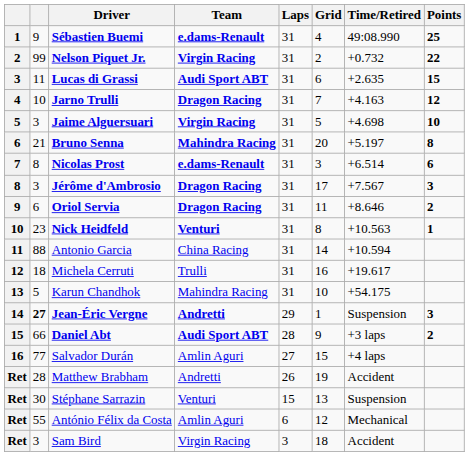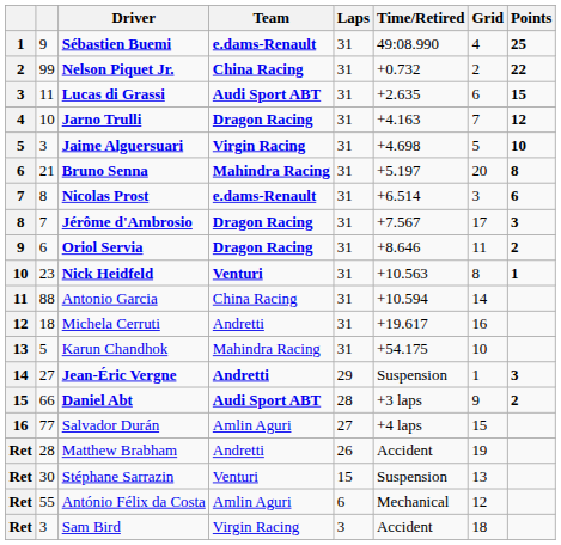 <table class="wikitable" style="font-size: 95%">
 <tr>
 <th></th>
 <th></th>
 <th>Driver</th>
 <th>Team</th>
 <th>Laps</th>
+<th>Time/Retired</th>
 <th>Grid</th>
-<th>Time/Retired</th>
 <th>Points</th>
 </tr>
 <tr>
 <th>1</th>
 <td>9</td>
 <td> <strong><a href='#'>Sébastien Buemi</a></strong></td>
 <td><strong><a href='#'>e.dams-Renault</a></strong></td>
 <td>31</td>
+<td>49:08.990</td>
 <td>4</td>
-<td>49:08.990</td>
 <td><strong>25</strong></td>
 </tr>
 <tr>
 <th>2</th>
 <td>99</td>
 <td> <strong><a href='#'>Nelson Piquet Jr.</a></strong></td>
-<td><strong><a href='#'>Virgin Racing</a></strong></td>
+<td><strong><a href='#'>China Racing</a></strong></td>
 <td>31</td>
+<td>+0.732</td>
 <td>2</td>
-<td>+0.732</td>
 <td><strong>22</strong></td>
 </tr>
 <tr>
 <th>3</th>
 <td>11</td>
 <td> <strong><a href='#'>Lucas di Grassi</a></strong></td>
 <td><strong><a href='#'>Audi Sport ABT</a></strong></td>
 <td>31</td>
+<td>+2.635</td>
 <td>6</td>
-<td>+2.635</td>
 <td><strong>15</strong></td>
 </tr>
 <tr>
 <th>4</th>
 <td>10</td>
 <td> <strong><a href='#'>Jarno Trulli</a></strong></td>
 <td><strong><a href='#'>Dragon Racing</a></strong></td>
 <td>31</td>
+<td>+4.163</td>
 <td>7</td>
-<td>+4.163</td>
 <td><strong>12</strong></td>
 </tr>
 <tr>
 <th>5</th>
 <td>3</td>
 <td> <strong><a href='#'>Jaime Alguersuari</a></strong></td>
 <td><strong><a href='#'>Virgin Racing</a></strong></td>
 <td>31</td>
+<td>+4.698</td>
 <td>5</td>
-<td>+4.698</td>
 <td><strong>10</strong></td>
 </tr>
 <tr>
 <th>6</th>
 <td>21</td>
 <td> <strong><a href='#'>Bruno Senna</a></strong></td>
 <td><strong><a href='#'>Mahindra Racing</a></strong></td>
 <td>31</td>
+<td>+5.197</td>
 <td>20</td>
-<td>+5.197</td>
 <td><strong>8</strong></td>
 </tr>
 <tr>
 <th>7</th>
 <td>8</td>
 <td> <strong><a href='#'>Nicolas Prost</a></strong></td>
 <td><strong><a href='#'>e.dams-Renault</a></strong></td>
 <td>31</td>
+<td>+6.514</td>
 <td>3</td>
-<td>+6.514</td>
 <td><strong>6</strong></td>
 </tr>
 <tr>
 <th>8</th>
-<td>3</td>
+<td>7</td>
 <td> <strong><a href='#'>Jérôme d'Ambrosio</a></strong></td>
 <td><strong><a href='#'>Dragon Racing</a></strong></td>
 <td>31</td>
+<td>+7.567</td>
 <td>17</td>
-<td>+7.567</td>
 <td><strong>3</strong></td>
 </tr>
 <tr>
 <th>9</th>
 <td>6</td>
 <td> <strong><a href='#'>Oriol Servia</a></strong></td>
 <td><strong><a href='#'>Dragon Racing</a></strong></td>
 <td>31</td>
+<td>+8.646</td>
 <td>11</td>
-<td>+8.646</td>
 <td><strong>2</strong></td>
 </tr>
 <tr>
 <th>10</th>
 <td>23</td>
 <td> <strong><a href='#'>Nick Heidfeld</a></strong></td>
 <td><strong><a href='#'>Venturi</a></strong></td>
 <td>31</td>
+<td>+10.563</td>
 <td>8</td>
-<td>+10.563</td>
 <td><strong>1</strong></td>
 </tr>
 <tr>
 <th>11</th>
 <td>88</td>
 <td> <a href='#'>Antonio Garcia</a></td>
 <td><a href='#'>China Racing</a></td>
 <td>31</td>
+<td>+10.594</td>
 <td>14</td>
-<td>+10.594</td>
 <td></td>
 </tr>
 <tr>
 <th>12</th>
 <td>18</td>
 <td> <a href='#'>Michela Cerruti</a></td>
-<td><a href='#'>Trulli</a></td>
+<td><a href='#'>Andretti</a></td>
 <td>31</td>
+<td>+19.617</td>
 <td>16</td>
-<td>+19.617</td>
 <td></td>
 </tr>
 <tr>
 <th>13</th>
 <td>5</td>
 <td> <a href='#'>Karun Chandhok</a></td>
 <td><a href='#'>Mahindra Racing</a></td>
 <td>31</td>
+<td>+54.175</td>
 <td>10</td>
-<td>+54.175</td>
 <td></td>
 </tr>
 <tr>
 <th>14</th>
-<td><strong>27</strong></td>
+<td>27</td>
 <td> <strong><a href='#'>Jean-Éric Vergne</a></strong></td>
 <td><strong><a href='#'>Andretti</a></strong></td>
 <td>29</td>
+<td>Suspension</td>
 <td>1</td>
-<td>Suspension</td>
 <td><strong>3</strong></td>
 </tr>
 <tr>
 <th>15</th>
 <td>66</td>
 <td> <strong><a href='#'>Daniel Abt</a></strong></td>
 <td><strong><a href='#'>Audi Sport ABT</a></strong></td>
 <td>28</td>
+<td>+3 laps</td>
 <td>9</td>
-<td>+3 laps</td>
 <td><strong>2</strong></td>
 </tr>
 <tr>
 <th>16</th>
 <td>77</td>
 <td> <a href='#'>Salvador Durán</a></td>
 <td><a href='#'>Amlin Aguri</a></td>
 <td>27</td>
+<td>+4 laps</td>
 <td>15</td>
-<td>+4 laps</td>
 <td></td>
 </tr>
 <tr>
 <th>Ret</th>
 <td>28</td>
 <td> <a href='#'>Matthew Brabham</a></td>
 <td><a href='#'>Andretti</a></td>
 <td>26</td>
+<td>Accident</td>
 <td>19</td>
-<td>Accident</td>
 <td></td>
 </tr>
 <tr>
 <th>Ret</th>
 <td>30</td>
 <td> <a href='#'>Stéphane Sarrazin</a></td>
 <td><a href='#'>Venturi</a></td>
 <td>15</td>
+<td>Suspension</td>
 <td>13</td>
-<td>Suspension</td>
 <td></td>
 </tr>
 <tr>
 <th>Ret</th>
 <td>55</td>
 <td> <a href='#'>António Félix da Costa</a></td>
 <td><a href='#'>Amlin Aguri</a></td>
 <td>6</td>
+<td>Mechanical</td>
 <td>12</td>
-<td>Mechanical</td>
 <td></td>
 </tr>
 <tr>
 <th>Ret</th>
 <td>3</td>
 <td> <a href='#'>Sam Bird</a></td>
 <td><a href='#'>Virgin Racing</a></td>
 <td>3</td>
+<td>Accident</td>
 <td>18</td>
-<td>Accident</td>
 <td></td>
 </tr>
 </table>
